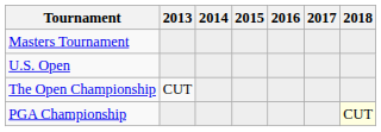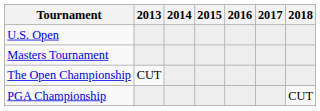 <table class="wikitable" style="font-size:95%;text-align:center;">
 <tr>
 <th>Tournament</th>
 <th>2013</th>
 <th>2014</th>
 <th>2015</th>
 <th>2016</th>
 <th>2017</th>
 <th>2018</th>
 </tr>
 <tr>
-<td align=left><a href='#'>Masters Tournament</a></td>
+<td align=left><a href='#'>U.S. Open</a></td>
 <td style="background:#eeeeee;"></td>
 <td style="background:#eeeeee;"></td>
 <td style="background:#eeeeee;"></td>
 <td style="background:#eeeeee;"></td>
 <td style="background:#eeeeee;"></td>
 <td style="background:#eeeeee;"></td>
 </tr>
 <tr>
-<td align=left><a href='#'>U.S. Open</a></td>
+<td align=left><a href='#'>Masters Tournament</a></td>
 <td style="background:#eeeeee;"></td>
 <td style="background:#eeeeee;"></td>
 <td style="background:#eeeeee;"></td>
 <td style="background:#eeeeee;"></td>
 <td style="background:#eeeeee;"></td>
 <td style="background:#eeeeee;"></td>
 </tr>
 <tr>
 <td align=left><a href='#'>The Open Championship</a></td>
 <td>CUT</td>
 <td style="background:#eeeeee;"></td>
 <td style="background:#eeeeee;"></td>
 <td style="background:#eeeeee;"></td>
 <td style="background:#eeeeee;"></td>
 <td style="background:#eeeeee;"></td>
 </tr>
 <tr>
 <td align=left><a href='#'>PGA Championship</a></td>
 <td style="background:#eeeeee;"></td>
 <td style="background:#eeeeee;"></td>
 <td style="background:#eeeeee;"></td>
 <td style="background:#eeeeee;"></td>
 <td style="background:#eeeeee;"></td>
-<td style="background: lightyellow;">CUT</td>
+<td>CUT</td>
 </tr>
 </table>
